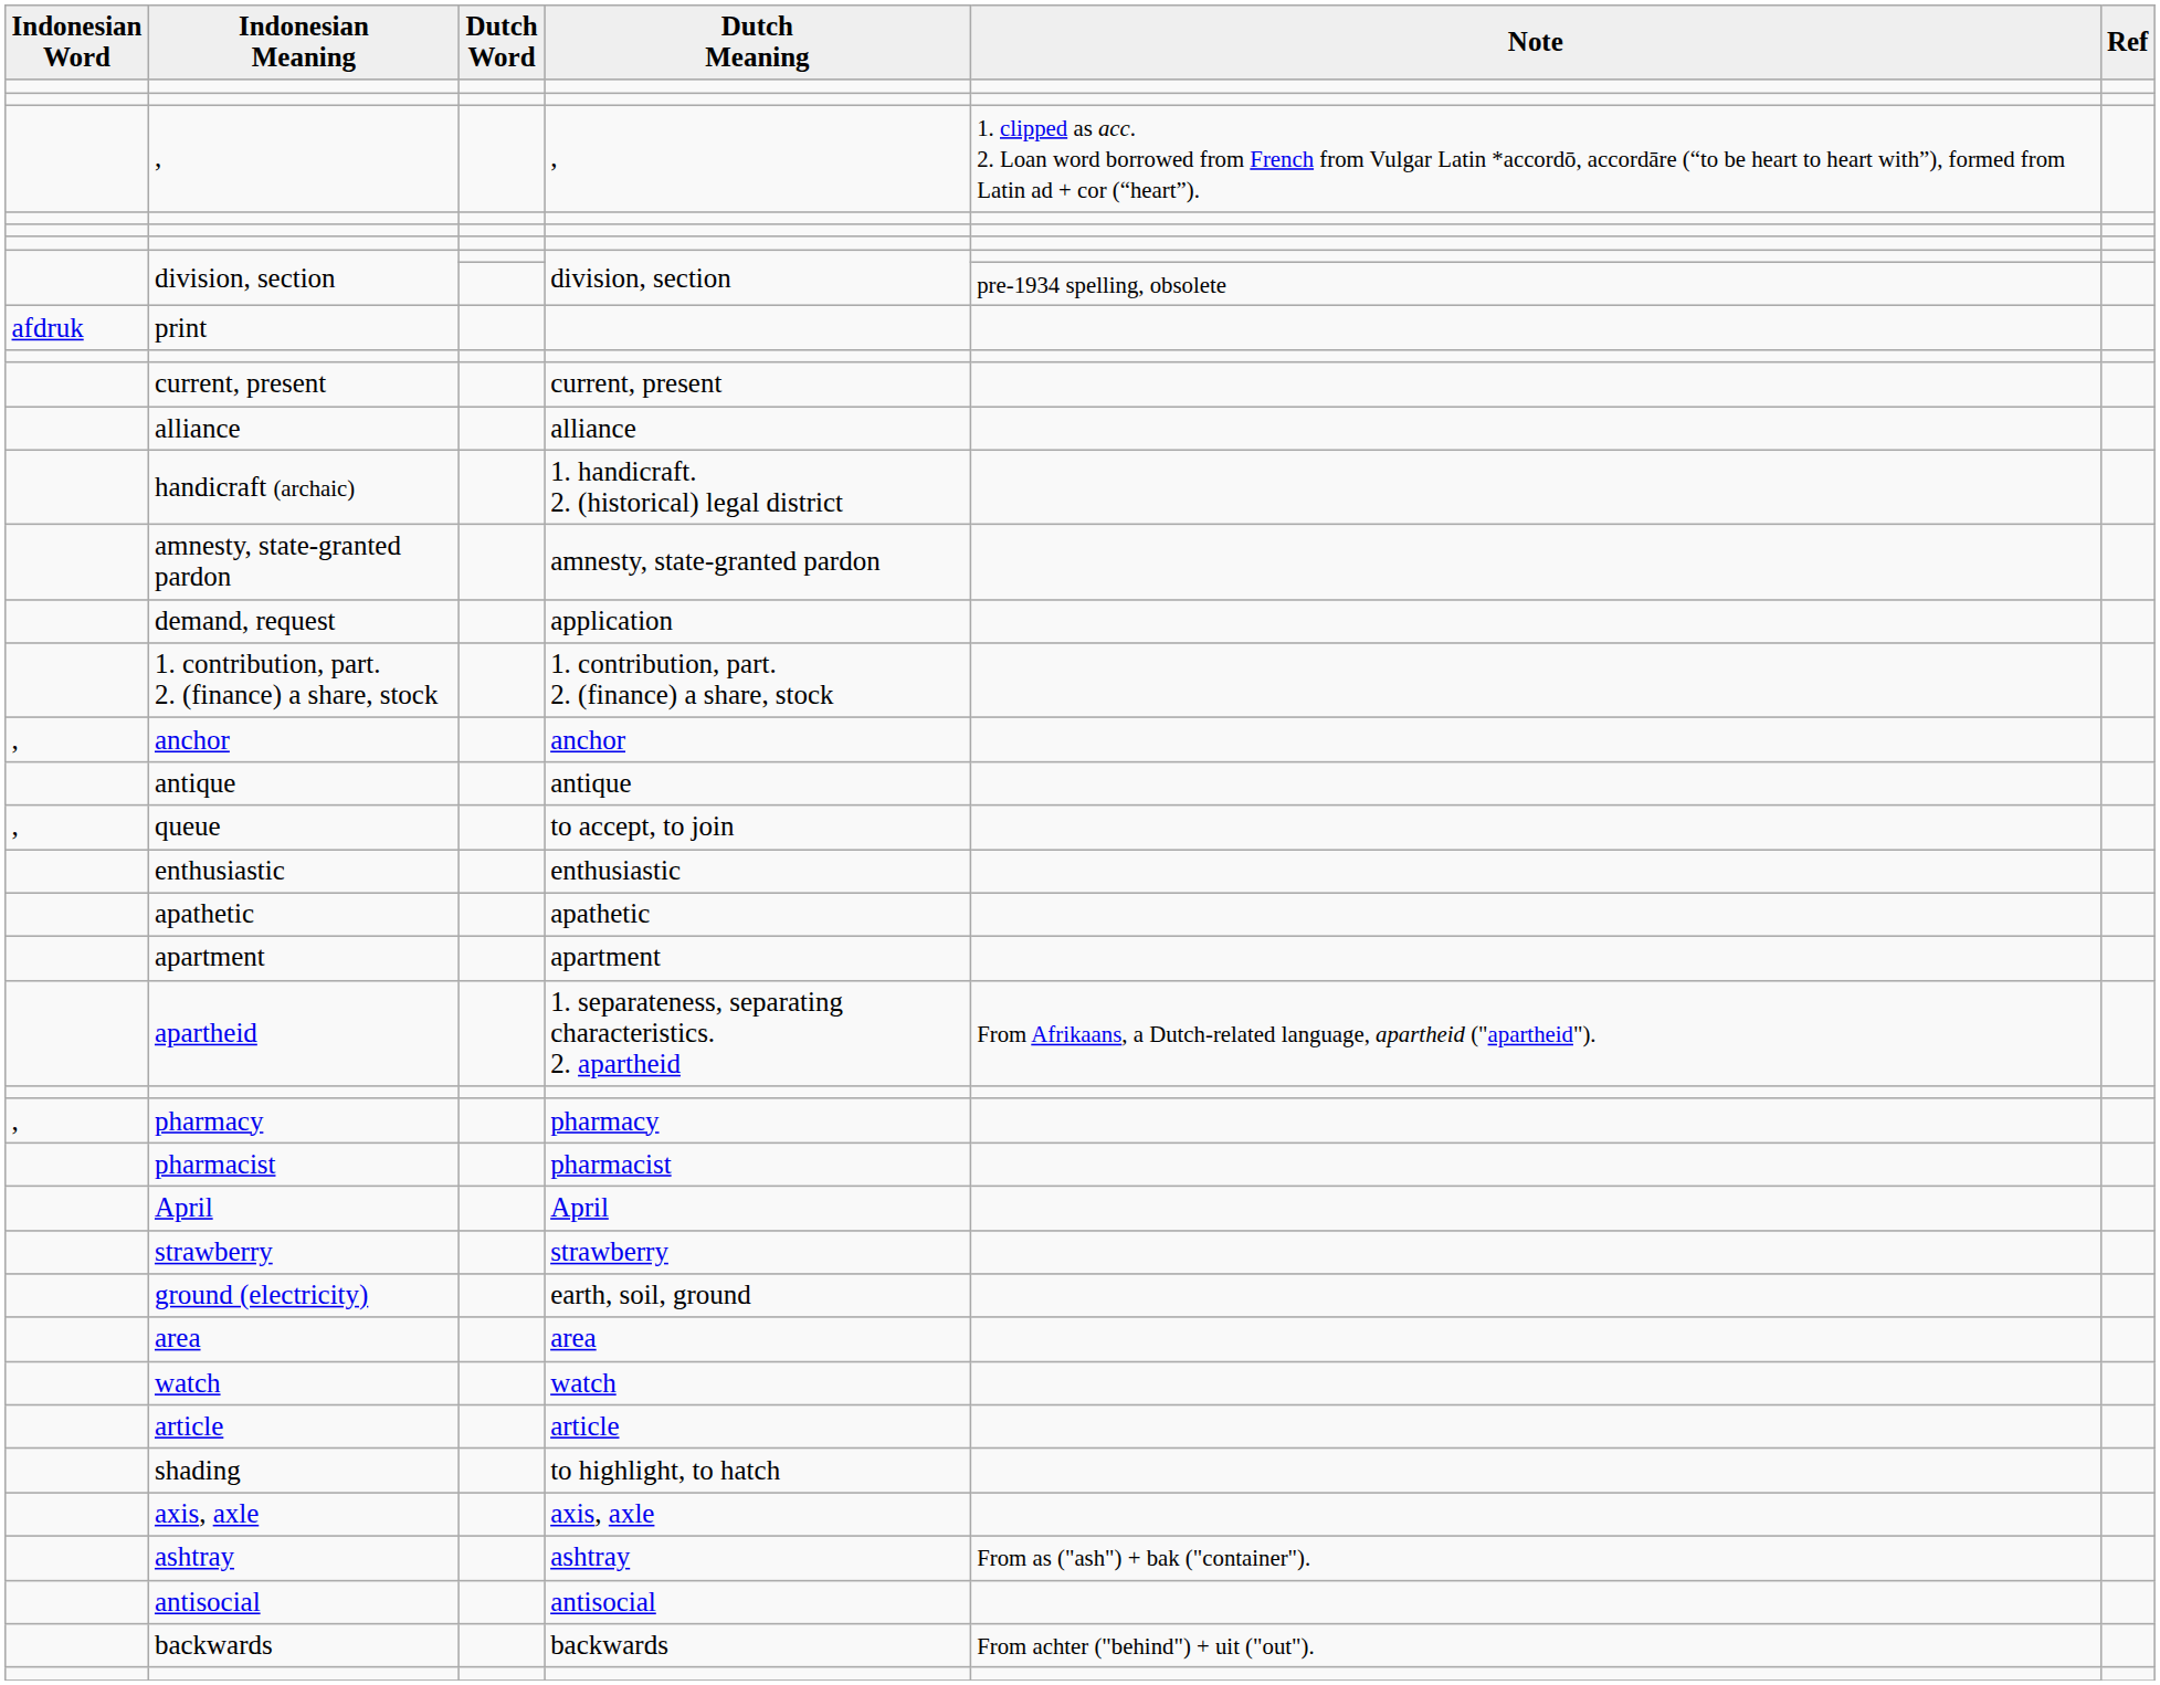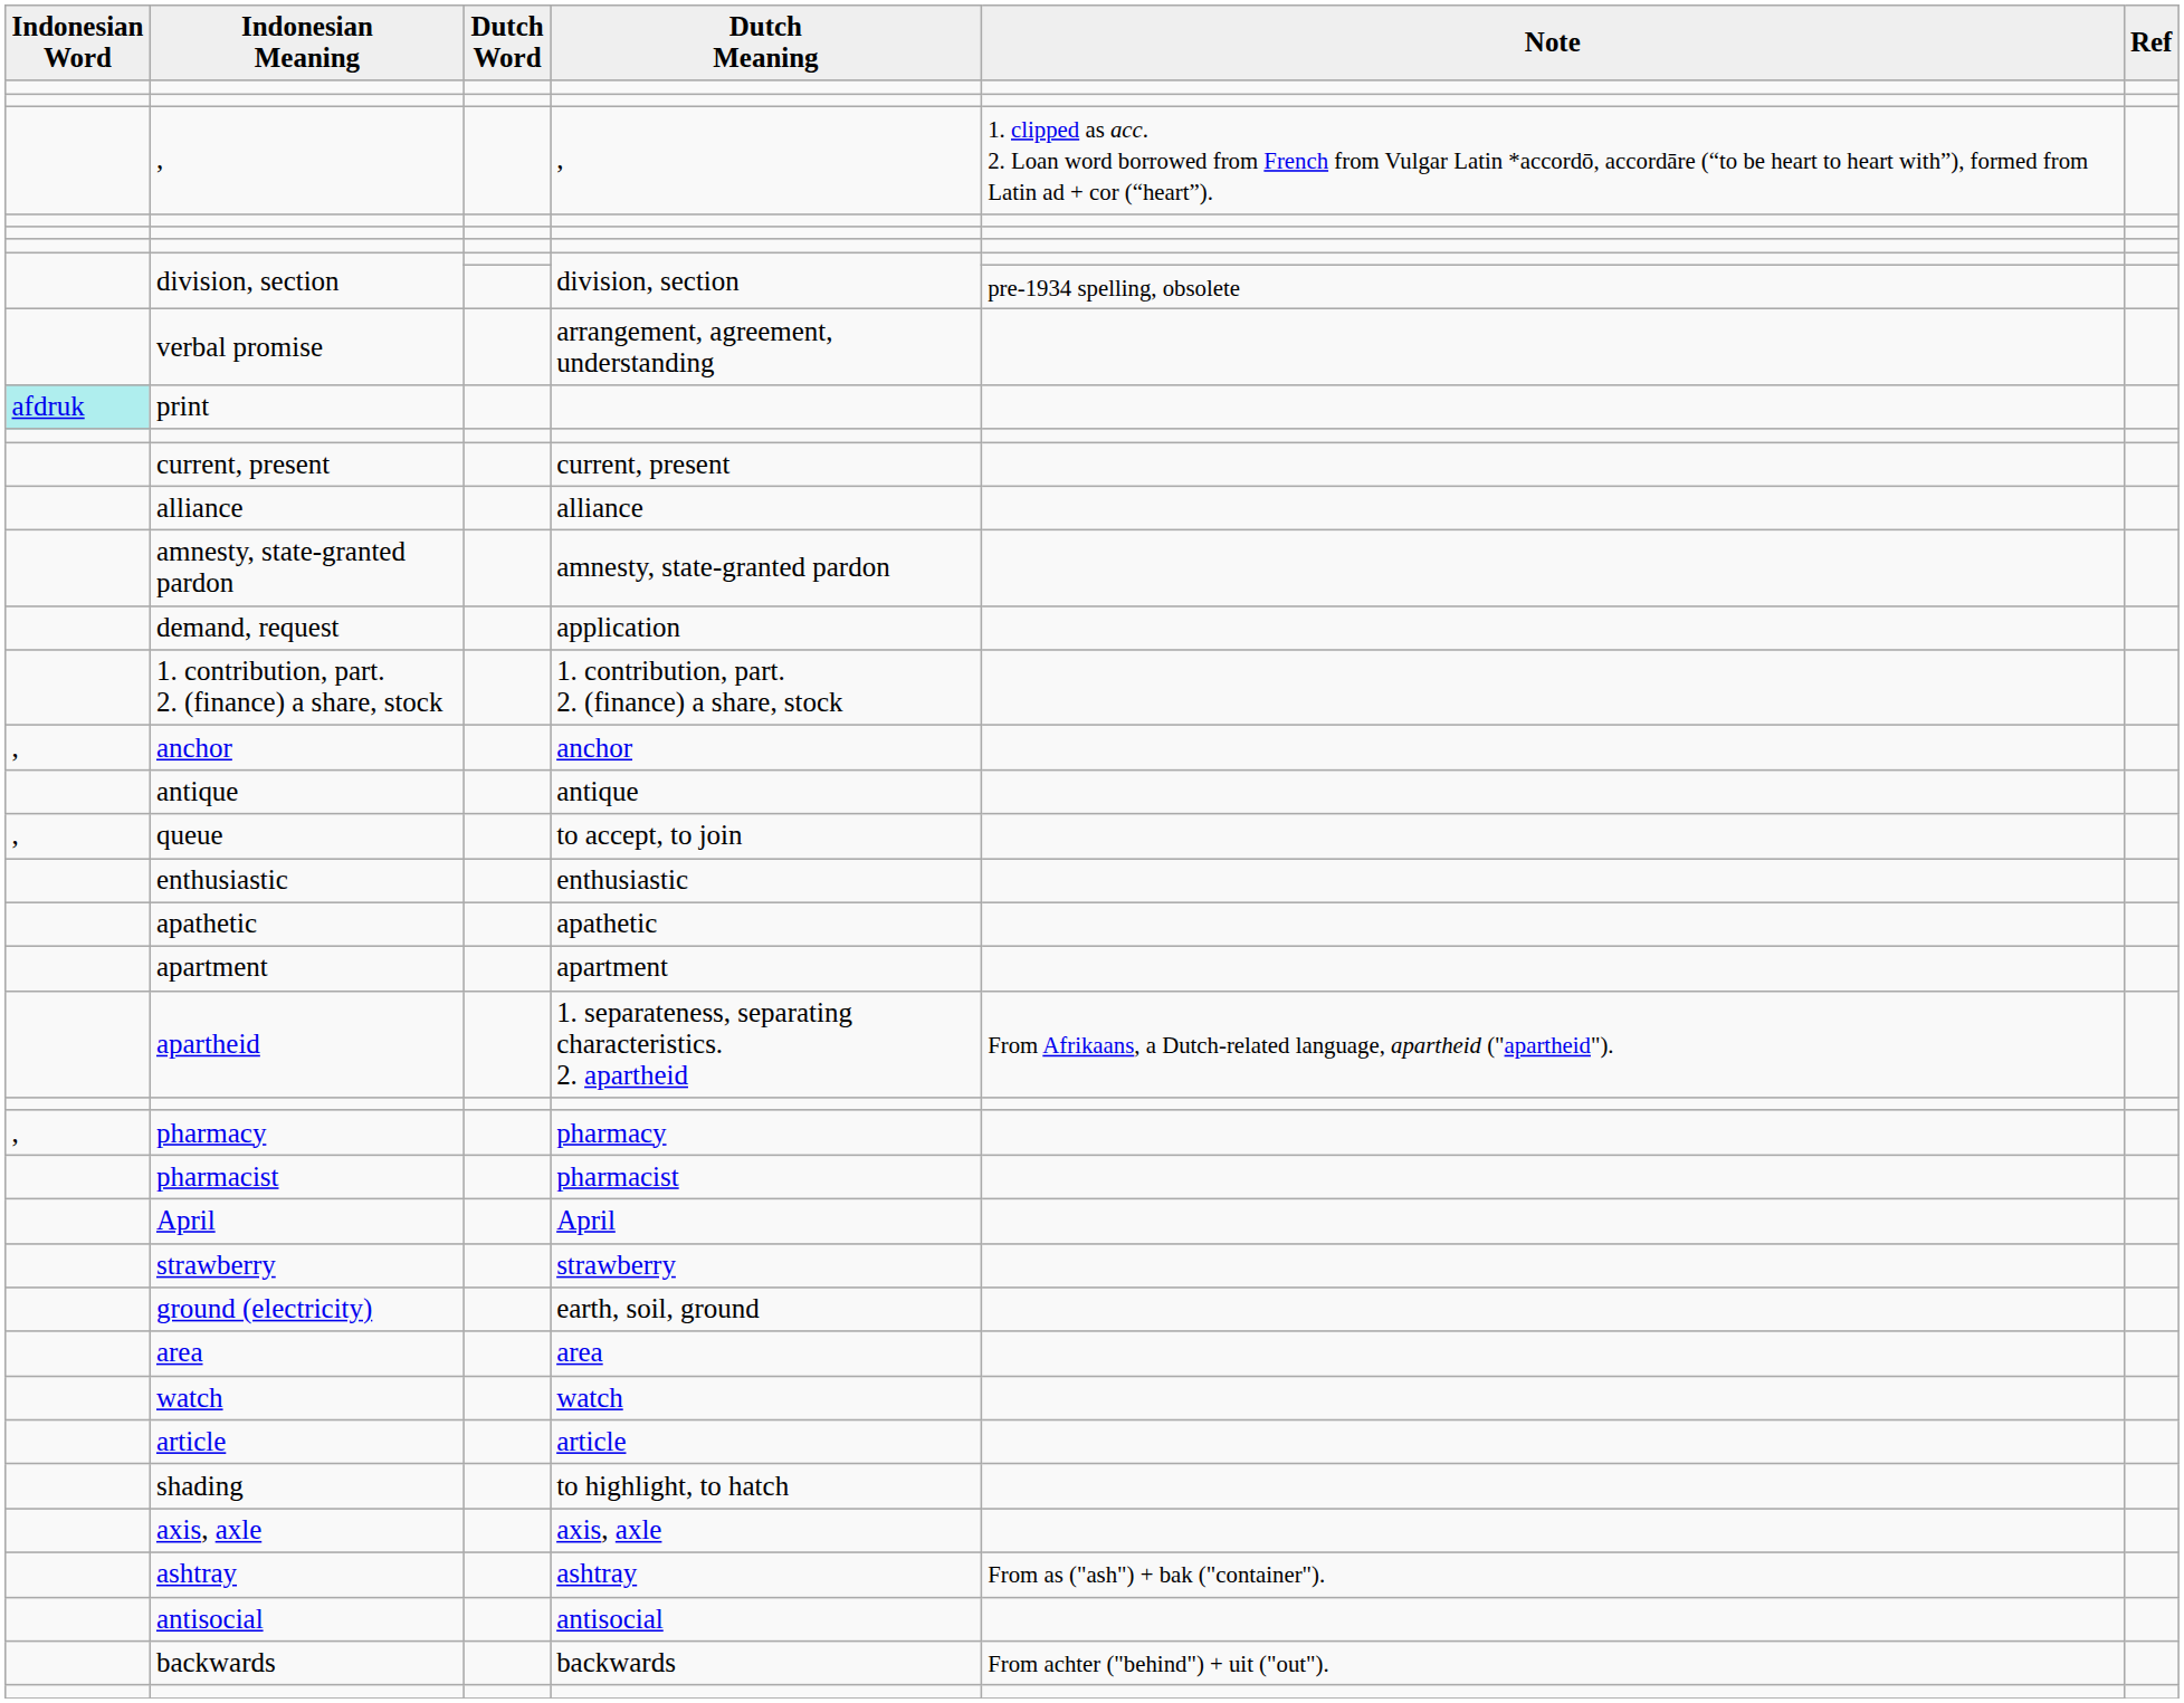 <table class="wikitable">
 <tr>
 <th style="background:#efefef;">Indonesian <br>Word</th>
 <th style="background:#efefef;">Indonesian <br>Meaning</th>
 <th style="background:#efefef;">Dutch <br>Word</th>
 <th style="background:#efefef;">Dutch <br>Meaning</th>
 <th style="background:#efefef;">Note</th>
 <th style="background:#efefef;">Ref</th>
 </tr>
 <tr>
 <td></td>
 <td></td>
 <td></td>
 <td></td>
 <td></td>
 <td></td>
 </tr>
 <tr>
 <td></td>
 <td></td>
 <td></td>
 <td></td>
 <td></td>
 <td></td>
 </tr>
 <tr>
 <td></td>
 <td>, </td>
 <td></td>
 <td>, </td>
 <td><small>1. <a href='#'>clipped</a> as <em>acc</em>. <br> 2. Loan word borrowed from <a href='#'>French</a> from Vulgar Latin *accordō, accordāre (“to be heart to heart with”), formed from Latin ad + cor (“heart”).</small></td>
 <td></td>
 </tr>
 <tr>
 <td></td>
 <td></td>
 <td></td>
 <td></td>
 <td></td>
 <td></td>
 </tr>
 <tr>
 <td></td>
 <td></td>
 <td></td>
 <td></td>
 <td></td>
 <td></td>
 </tr>
 <tr>
 <td></td>
 <td></td>
 <td></td>
 <td></td>
 <td></td>
 <td></td>
 </tr>
 <tr>
 <td rowspan=2></td>
 <td rowspan=2>division, section</td>
 <td></td>
 <td rowspan=2>division, section</td>
 <td></td>
 <td></td>
 </tr>
 <tr>
 <td></td>
 <td><small>pre-1934 spelling, obsolete</small></td>
 <td></td>
 </tr>
 <tr>
-<td><a href='#'>afdruk</a></td>
+<td></td>
+<td>verbal promise</td>
+<td></td>
+<td>arrangement, agreement, understanding</td>
+<td></td>
+<td></td>
+</tr>
+<tr>
+<td style="background: paleturquoise;"><a href='#'>afdruk</a></td>
 <td>print</td>
 <td></td>
 <td></td>
 <td></td>
 <td></td>
 </tr>
 <tr>
 <td></td>
 <td></td>
 <td></td>
 <td></td>
 <td></td>
 <td></td>
 </tr>
 <tr>
 <td></td>
 <td>current, present</td>
 <td></td>
 <td>current, present</td>
 <td></td>
 <td></td>
 </tr>
 <tr>
 <td></td>
 <td>alliance</td>
 <td></td>
 <td>alliance</td>
-<td></td>
-<td></td>
-</tr>
-<tr>
-<td></td>
-<td>handicraft <small>(archaic)</small></td>
-<td></td>
-<td>1. handicraft. <br>2. (historical) legal district</td>
 <td></td>
 <td></td>
 </tr>
 <tr>
 <td></td>
 <td>amnesty, state-granted pardon</td>
 <td></td>
 <td>amnesty, state-granted pardon</td>
 <td></td>
 <td></td>
 </tr>
 <tr>
 <td><em></em></td>
 <td>demand, request</td>
 <td></td>
 <td>application</td>
 <td></td>
 <td></td>
 </tr>
 <tr>
 <td></td>
 <td>1. contribution, part. <br>2. (finance) a share, stock</td>
 <td></td>
 <td>1. contribution, part. <br>2. (finance) a share, stock</td>
 <td></td>
 <td></td>
 </tr>
 <tr>
 <td>,</td>
 <td><a href='#'>anchor</a></td>
 <td></td>
 <td><a href='#'>anchor</a></td>
 <td></td>
 <td></td>
 </tr>
 <tr>
 <td></td>
 <td>antique</td>
 <td></td>
 <td>antique</td>
 <td></td>
 <td></td>
 </tr>
 <tr>
 <td>,  <em></em></td>
 <td>queue</td>
 <td></td>
 <td>to accept, to join</td>
 <td></td>
 <td></td>
 </tr>
 <tr>
 <td></td>
 <td>enthusiastic</td>
 <td></td>
 <td>enthusiastic</td>
 <td></td>
 <td></td>
 </tr>
 <tr>
 <td></td>
 <td>apathetic</td>
 <td></td>
 <td>apathetic</td>
 <td></td>
 <td></td>
 </tr>
 <tr>
 <td></td>
 <td>apartment</td>
 <td></td>
 <td>apartment</td>
 <td></td>
 <td></td>
 </tr>
 <tr>
 <td></td>
 <td><a href='#'>apartheid</a></td>
 <td></td>
 <td>1. separateness, separating characteristics. <br>2. <a href='#'>apartheid</a></td>
 <td><small>From <a href='#'>Afrikaans</a>, a Dutch-related language, <em>apartheid</em> ("<a href='#'>apartheid</a>").</small></td>
 <td></td>
 </tr>
 <tr>
 <td></td>
 <td></td>
 <td></td>
 <td></td>
 <td></td>
 <td></td>
 </tr>
 <tr>
 <td>, <em></em></td>
 <td><a href='#'>pharmacy</a></td>
 <td></td>
 <td><a href='#'>pharmacy</a></td>
 <td></td>
 <td></td>
 </tr>
 <tr>
 <td></td>
 <td><a href='#'>pharmacist</a></td>
 <td></td>
 <td><a href='#'>pharmacist</a></td>
 <td></td>
 <td></td>
 </tr>
 <tr>
 <td></td>
 <td><a href='#'>April</a></td>
 <td></td>
 <td><a href='#'>April</a></td>
 <td></td>
 <td></td>
 </tr>
 <tr>
 <td></td>
 <td><a href='#'>strawberry</a></td>
 <td></td>
 <td><a href='#'>strawberry</a></td>
 <td></td>
 <td></td>
 </tr>
 <tr>
 <td></td>
 <td><a href='#'>ground (electricity)</a></td>
 <td></td>
 <td>earth, soil, ground</td>
 <td></td>
 <td></td>
 </tr>
 <tr>
 <td></td>
 <td><a href='#'>area</a></td>
 <td></td>
 <td><a href='#'>area</a></td>
 <td></td>
 <td></td>
 </tr>
 <tr>
 <td></td>
 <td><a href='#'>watch</a></td>
 <td></td>
 <td><a href='#'>watch</a></td>
 <td></td>
 <td></td>
 </tr>
 <tr>
 <td></td>
 <td><a href='#'>article</a></td>
 <td></td>
 <td><a href='#'>article</a></td>
 <td></td>
 <td></td>
 </tr>
 <tr>
 <td></td>
 <td>shading</td>
 <td></td>
 <td>to highlight, to hatch</td>
 <td></td>
 <td></td>
 </tr>
 <tr>
 <td></td>
 <td><a href='#'>axis</a>, <a href='#'>axle</a></td>
 <td></td>
 <td><a href='#'>axis</a>, <a href='#'>axle</a></td>
 <td></td>
 <td></td>
 </tr>
 <tr>
 <td></td>
 <td><a href='#'>ashtray</a></td>
 <td></td>
 <td><a href='#'>ashtray</a></td>
 <td><small>From as ("ash") + bak ("container").</small></td>
 <td></td>
 </tr>
 <tr>
 <td></td>
 <td><a href='#'>antisocial</a></td>
 <td></td>
 <td><a href='#'>antisocial</a></td>
 <td></td>
 </tr>
 <tr>
 <td></td>
 <td>backwards</td>
 <td></td>
 <td>backwards</td>
 <td><small>From achter ("behind") + uit ("out").</small></td>
 <td></td>
 </tr>
 <tr>
 <td></td>
 <td></td>
 <td></td>
 <td></td>
 <td></td>
 </tr>
 <tr>
 </tr>
 </table>
